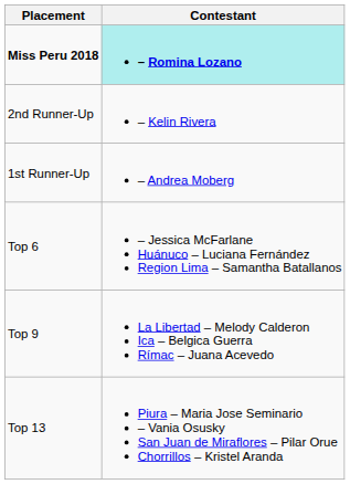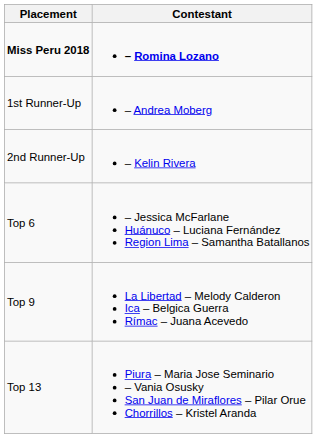 <table class="wikitable sortable" style="font-size: 95%;">
 <tr>
 <th>Placement</th>
 <th>Contestant</th>
 </tr>
 <tr>
 <td><strong>Miss Peru 2018</strong></td>
-<td style="background: paleturquoise;"><br><ul><li><strong> – <a href='#'>Romina Lozano</a></strong></li></ul></td>
+<td><br><ul><li><strong> – <a href='#'>Romina Lozano</a></strong></li></ul></td>
+</tr>
+<tr>
+<td>1st Runner-Up</td>
+<td><br><ul><li> – <a href='#'>Andrea Moberg</a></li></ul></td>
 </tr>
 <tr>
 <td>2nd Runner-Up</td>
 <td><br><ul><li> – <a href='#'>Kelin Rivera</a></li></ul></td>
-</tr>
-<tr>
-<td>1st Runner-Up</td>
-<td><br><ul><li> – <a href='#'>Andrea Moberg</a></li></ul></td>
 </tr>
 <tr>
 <td>Top 6</td>
 <td><br><ul><li> – Jessica McFarlane</li><li> <a href='#'>Huánuco</a> – Luciana Fernández</li><li> <a href='#'>Region Lima</a> – Samantha Batallanos</li></ul></td>
 </tr>
 <tr>
 <td>Top 9</td>
 <td><br><ul><li> <a href='#'>La Libertad</a> – Melody Calderon</li><li> <a href='#'>Ica</a> – Belgica Guerra</li><li> <a href='#'>Rímac</a> – Juana Acevedo</li></ul></td>
 </tr>
 <tr>
 <td>Top 13</td>
 <td><br><ul><li> <a href='#'>Piura</a> – Maria Jose Seminario</li><li> – Vania Osusky</li><li> <a href='#'>San Juan de Miraflores</a> – Pilar Orue</li><li> <a href='#'>Chorrillos</a> – Kristel Aranda</li></ul></td>
 </tr>
 </table>
